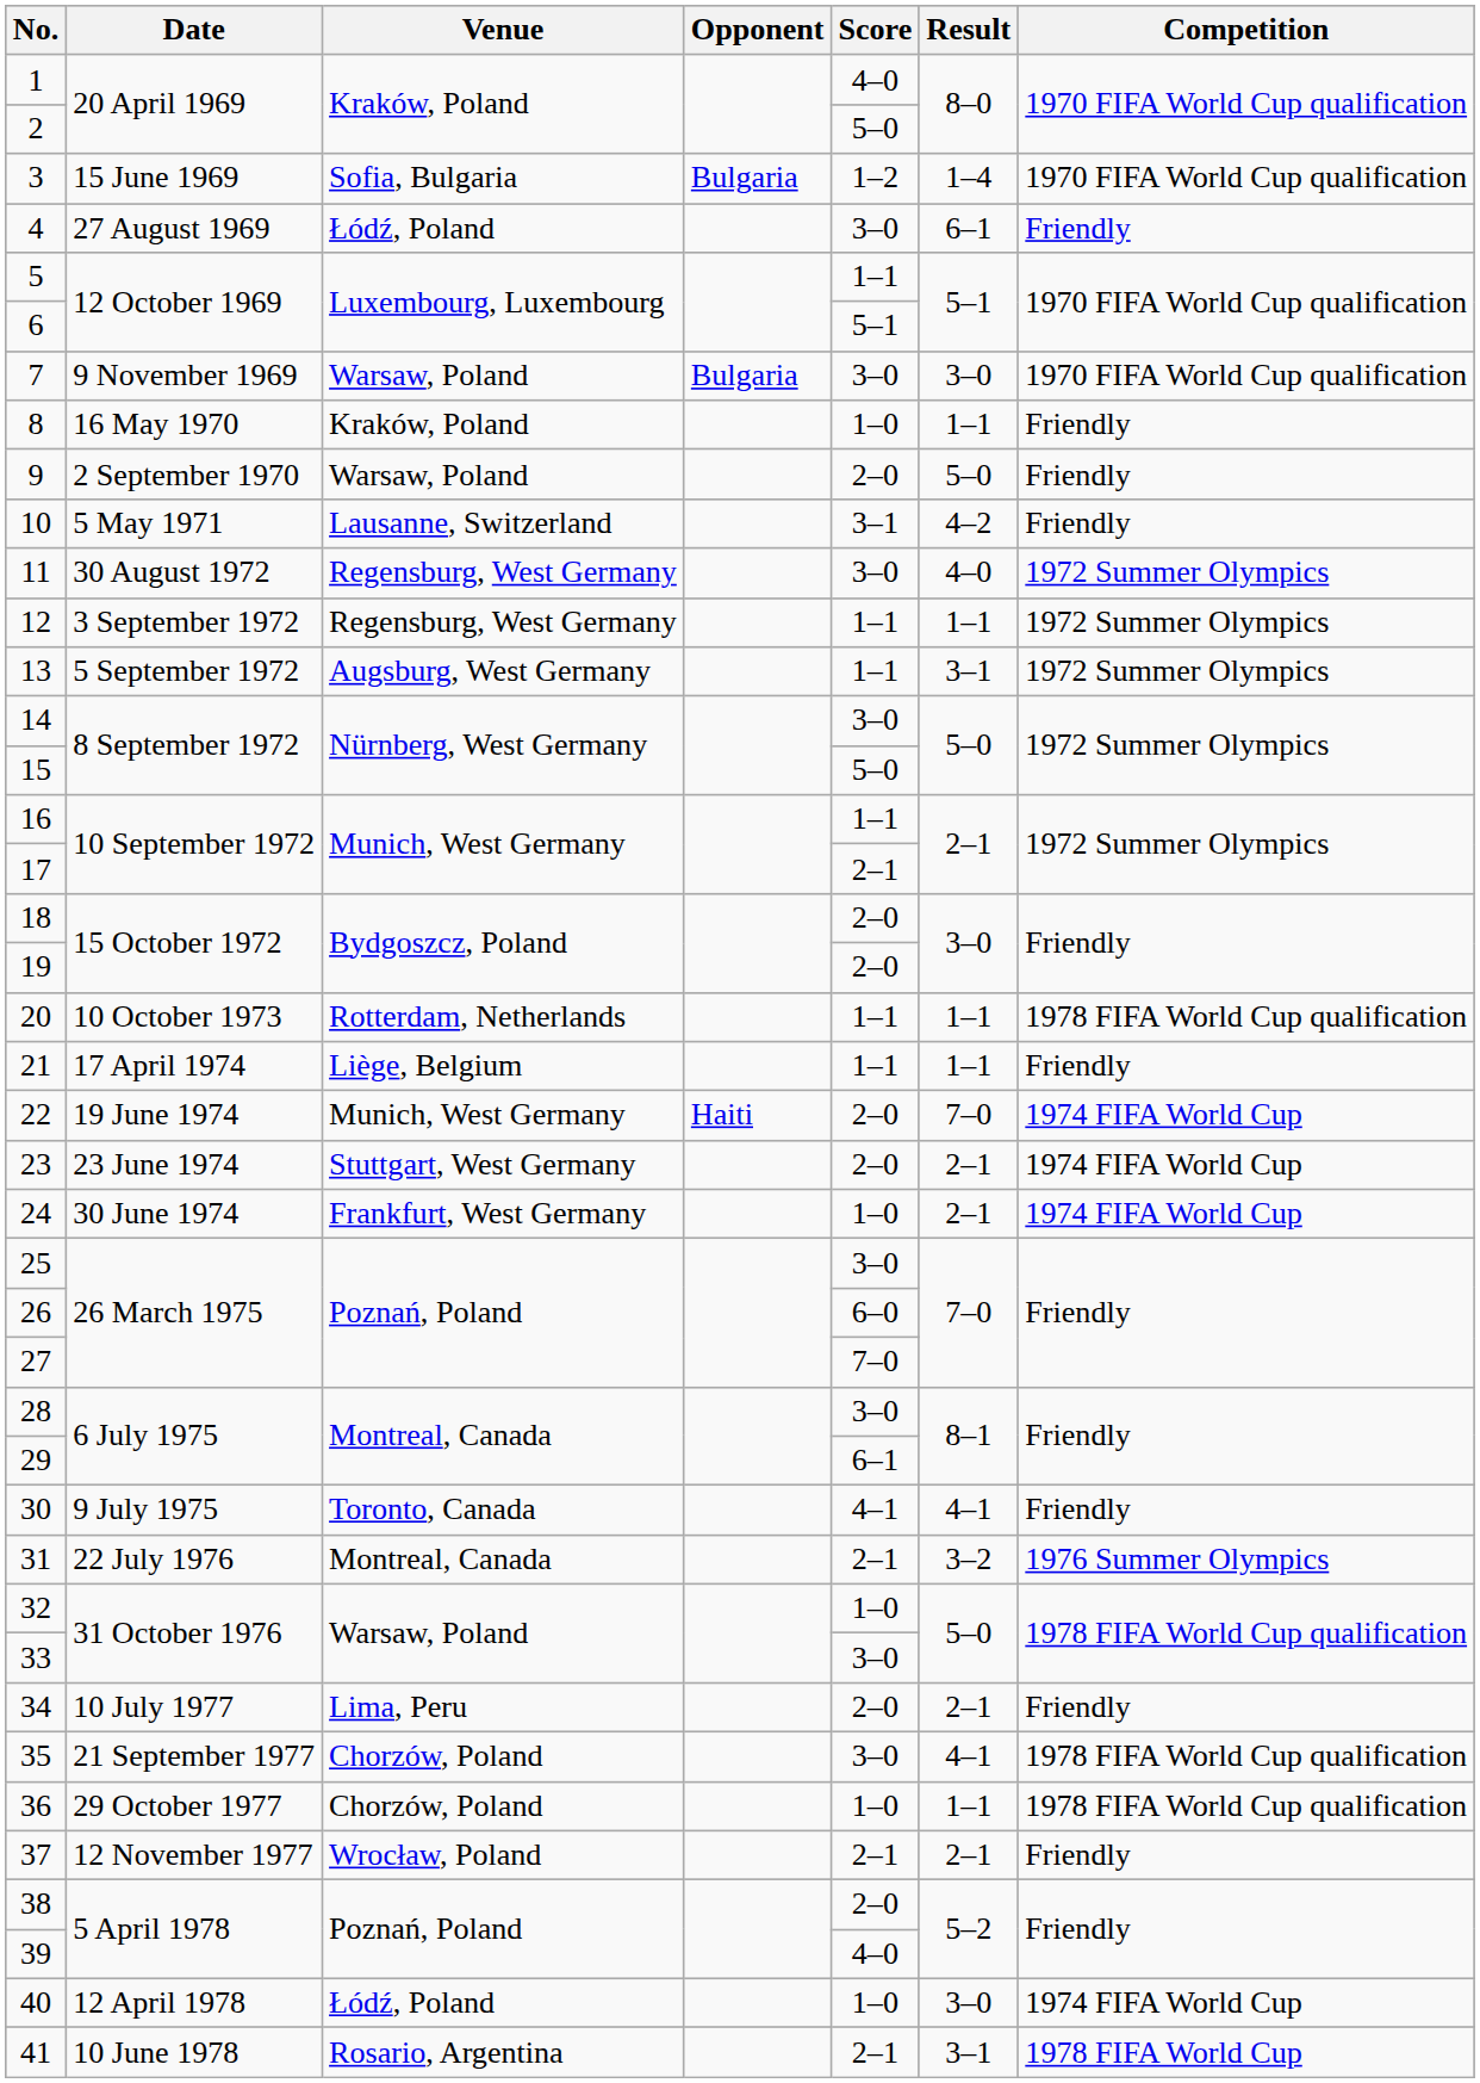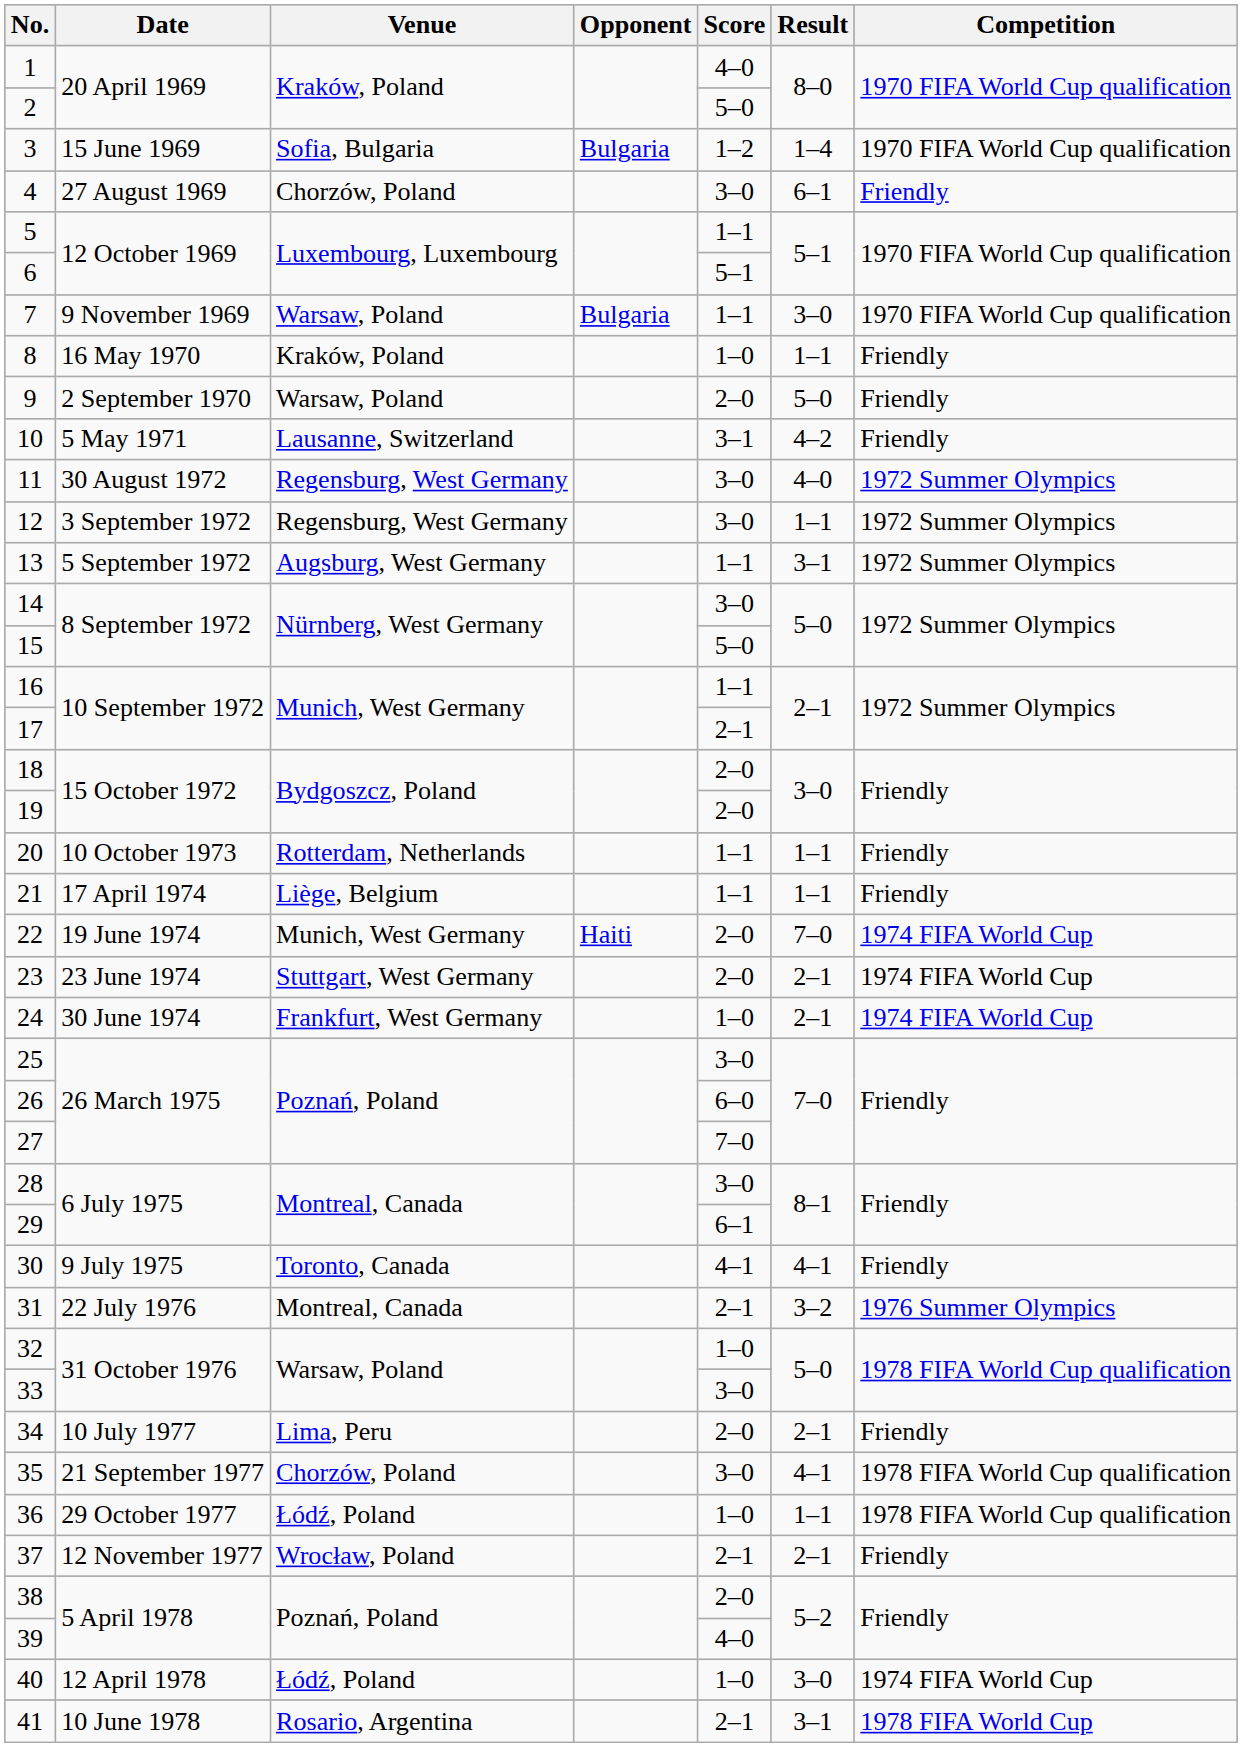 <table class="wikitable sortable">
 <tr>
 <th scope="col">No.</th>
 <th scope="col">Date</th>
 <th scope="col">Venue</th>
 <th scope="col">Opponent</th>
 <th scope="col">Score</th>
 <th scope="col">Result</th>
 <th scope="col">Competition</th>
 </tr>
 <tr>
 <td align="center">1</td>
 <td rowspan="2">20 April 1969</td>
 <td rowspan="2"><a href='#'>Kraków</a>, Poland</td>
 <td rowspan="2"></td>
 <td align="center">4–0</td>
 <td rowspan="2" style="text-align:center">8–0</td>
 <td rowspan="2"><a href='#'>1970 FIFA World Cup qualification</a></td>
 </tr>
 <tr>
 <td align="center">2</td>
 <td align="center">5–0</td>
 </tr>
 <tr>
 <td align="center">3</td>
 <td>15 June 1969</td>
 <td><a href='#'>Sofia</a>, Bulgaria</td>
 <td> <a href='#'>Bulgaria</a></td>
 <td align="center">1–2</td>
 <td align="center">1–4</td>
 <td>1970 FIFA World Cup qualification</td>
 </tr>
 <tr>
 <td align="center">4</td>
 <td>27 August 1969</td>
-<td><a href='#'>Łódź</a>, Poland</td>
+<td>Chorzów, Poland</td>
 <td></td>
 <td align="center">3–0</td>
 <td align="center">6–1</td>
 <td><a href='#'>Friendly</a></td>
 </tr>
 <tr>
 <td align="center">5</td>
 <td rowspan="2">12 October 1969</td>
 <td rowspan="2"><a href='#'>Luxembourg</a>, Luxembourg</td>
 <td rowspan="2"></td>
 <td align="center">1–1</td>
 <td rowspan="2" style="text-align:center">5–1</td>
 <td rowspan="2">1970 FIFA World Cup qualification</td>
 </tr>
 <tr>
 <td align="center">6</td>
 <td align="center">5–1</td>
 </tr>
 <tr>
 <td align="center">7</td>
 <td>9 November 1969</td>
 <td><a href='#'>Warsaw</a>, Poland</td>
 <td> <a href='#'>Bulgaria</a></td>
-<td align="center">3–0</td>
+<td align="center">1–1</td>
 <td align="center">3–0</td>
 <td>1970 FIFA World Cup qualification</td>
 </tr>
 <tr>
 <td align="center">8</td>
 <td>16 May 1970</td>
 <td>Kraków, Poland</td>
 <td></td>
 <td align="center">1–0</td>
 <td align="center">1–1</td>
 <td>Friendly</td>
 </tr>
 <tr>
 <td align="center">9</td>
 <td>2 September 1970</td>
 <td>Warsaw, Poland</td>
 <td></td>
 <td align="center">2–0</td>
 <td align="center">5–0</td>
 <td>Friendly</td>
 </tr>
 <tr>
 <td align="center">10</td>
 <td>5 May 1971</td>
 <td><a href='#'>Lausanne</a>, Switzerland</td>
 <td></td>
 <td align="center">3–1</td>
 <td align="center">4–2</td>
 <td>Friendly</td>
 </tr>
 <tr>
 <td align="center">11</td>
 <td>30 August 1972</td>
 <td><a href='#'>Regensburg</a>, <a href='#'>West Germany</a></td>
 <td></td>
 <td align="center">3–0</td>
 <td align="center">4–0</td>
 <td><a href='#'>1972 Summer Olympics</a></td>
 </tr>
 <tr>
 <td align="center">12</td>
 <td>3 September 1972</td>
 <td>Regensburg, West Germany</td>
 <td></td>
-<td align="center">1–1</td>
+<td align="center">3–0</td>
 <td align="center">1–1</td>
 <td>1972 Summer Olympics</td>
 </tr>
 <tr>
 <td align="center">13</td>
 <td>5 September 1972</td>
 <td><a href='#'>Augsburg</a>, West Germany</td>
 <td></td>
 <td align="center">1–1</td>
 <td align="center">3–1</td>
 <td>1972 Summer Olympics</td>
 </tr>
 <tr>
 <td align="center">14</td>
 <td rowspan="2">8 September 1972</td>
 <td rowspan="2"><a href='#'>Nürnberg</a>, West Germany</td>
 <td rowspan="2"></td>
 <td align="center">3–0</td>
 <td rowspan="2" style="text-align:center">5–0</td>
 <td rowspan="2">1972 Summer Olympics</td>
 </tr>
 <tr>
 <td align="center">15</td>
 <td align="center">5–0</td>
 </tr>
 <tr>
 <td align="center">16</td>
 <td rowspan="2">10 September 1972</td>
 <td rowspan="2"><a href='#'>Munich</a>, West Germany</td>
 <td rowspan="2"></td>
 <td align="center">1–1</td>
 <td rowspan="2" style="text-align:center">2–1</td>
 <td rowspan="2">1972 Summer Olympics</td>
 </tr>
 <tr>
 <td align="center">17</td>
 <td align="center">2–1</td>
 </tr>
 <tr>
 <td align="center">18</td>
 <td rowspan="2">15 October 1972</td>
 <td rowspan="2"><a href='#'>Bydgoszcz</a>, Poland</td>
 <td rowspan="2"></td>
 <td align="center">2–0</td>
 <td rowspan="2" style="text-align:center">3–0</td>
 <td rowspan="2">Friendly</td>
 </tr>
 <tr>
 <td align="center">19</td>
 <td align="center">2–0</td>
 </tr>
 <tr>
 <td align="center">20</td>
 <td>10 October 1973</td>
 <td><a href='#'>Rotterdam</a>, Netherlands</td>
 <td></td>
 <td align="center">1–1</td>
 <td align="center">1–1</td>
-<td>1978 FIFA World Cup qualification</td>
+<td>Friendly</td>
 </tr>
 <tr>
 <td align="center">21</td>
 <td>17 April 1974</td>
 <td><a href='#'>Liège</a>, Belgium</td>
 <td></td>
 <td align="center">1–1</td>
 <td align="center">1–1</td>
 <td>Friendly</td>
 </tr>
 <tr>
 <td align="center">22</td>
 <td>19 June 1974</td>
 <td>Munich, West Germany</td>
 <td> <a href='#'>Haiti</a></td>
 <td align="center">2–0</td>
 <td align="center">7–0</td>
 <td><a href='#'>1974 FIFA World Cup</a></td>
 </tr>
 <tr>
 <td align="center">23</td>
 <td>23 June 1974</td>
 <td><a href='#'>Stuttgart</a>, West Germany</td>
 <td></td>
 <td align="center">2–0</td>
 <td align="center">2–1</td>
 <td>1974 FIFA World Cup</td>
 </tr>
 <tr>
 <td align="center">24</td>
 <td>30 June 1974</td>
 <td><a href='#'>Frankfurt</a>, West Germany</td>
 <td></td>
 <td align="center">1–0</td>
 <td align="center">2–1</td>
 <td><a href='#'>1974 FIFA World Cup</a></td>
 </tr>
 <tr>
 <td align="center">25</td>
 <td rowspan="3">26 March 1975</td>
 <td rowspan="3"><a href='#'>Poznań</a>, Poland</td>
 <td rowspan="3"></td>
 <td align="center">3–0</td>
 <td rowspan="3" style="text-align:center">7–0</td>
 <td rowspan="3">Friendly</td>
 </tr>
 <tr>
 <td align="center">26</td>
 <td align="center">6–0</td>
 </tr>
 <tr>
 <td align="center">27</td>
 <td align="center">7–0</td>
 </tr>
 <tr>
 <td align="center">28</td>
 <td rowspan="2">6 July 1975</td>
 <td rowspan="2"><a href='#'>Montreal</a>, Canada</td>
 <td rowspan="2"></td>
 <td align="center">3–0</td>
 <td rowspan="2" style="text-align:center">8–1</td>
 <td rowspan="2">Friendly</td>
 </tr>
 <tr>
 <td align="center">29</td>
 <td align="center">6–1</td>
 </tr>
 <tr>
 <td align="center">30</td>
 <td>9 July 1975</td>
 <td><a href='#'>Toronto</a>, Canada</td>
 <td></td>
 <td align="center">4–1</td>
 <td align="center">4–1</td>
 <td>Friendly</td>
 </tr>
 <tr>
 <td align="center">31</td>
 <td>22 July 1976</td>
 <td>Montreal, Canada</td>
 <td></td>
 <td align="center">2–1</td>
 <td align="center">3–2</td>
 <td><a href='#'>1976 Summer Olympics</a></td>
 </tr>
 <tr>
 <td align="center">32</td>
 <td rowspan="2">31 October 1976</td>
 <td rowspan="2">Warsaw, Poland</td>
 <td rowspan="2"></td>
 <td align="center">1–0</td>
 <td rowspan="2" style="text-align:center">5–0</td>
 <td rowspan="2"><a href='#'>1978 FIFA World Cup qualification</a></td>
 </tr>
 <tr>
 <td align="center">33</td>
 <td align="center">3–0</td>
 </tr>
 <tr>
 <td align="center">34</td>
 <td>10 July 1977</td>
 <td><a href='#'>Lima</a>, Peru</td>
 <td></td>
 <td align="center">2–0</td>
 <td align="center">2–1</td>
 <td>Friendly</td>
 </tr>
 <tr>
 <td align="center">35</td>
 <td>21 September 1977</td>
 <td><a href='#'>Chorzów</a>, Poland</td>
 <td></td>
 <td align="center">3–0</td>
 <td align="center">4–1</td>
 <td>1978 FIFA World Cup qualification</td>
 </tr>
 <tr>
 <td align="center">36</td>
 <td>29 October 1977</td>
-<td>Chorzów, Poland</td>
+<td><a href='#'>Łódź</a>, Poland</td>
 <td></td>
 <td align="center">1–0</td>
 <td align="center">1–1</td>
 <td>1978 FIFA World Cup qualification</td>
 </tr>
 <tr>
 <td align="center">37</td>
 <td>12 November 1977</td>
 <td><a href='#'>Wrocław</a>, Poland</td>
 <td></td>
 <td align="center">2–1</td>
 <td align="center">2–1</td>
 <td>Friendly</td>
 </tr>
 <tr>
 <td align="center">38</td>
 <td rowspan="2">5 April 1978</td>
 <td rowspan="2">Poznań, Poland</td>
 <td rowspan="2"></td>
 <td align="center">2–0</td>
 <td rowspan="2" style="text-align:center">5–2</td>
 <td rowspan="2">Friendly</td>
 </tr>
 <tr>
 <td align="center">39</td>
 <td align="center">4–0</td>
 </tr>
 <tr>
 <td align="center">40</td>
 <td>12 April 1978</td>
 <td><a href='#'>Łódź</a>, Poland</td>
 <td></td>
 <td align="center">1–0</td>
 <td align="center">3–0</td>
 <td>1974 FIFA World Cup</td>
 </tr>
 <tr>
 <td align="center">41</td>
 <td>10 June 1978</td>
 <td><a href='#'>Rosario</a>, Argentina</td>
 <td></td>
 <td align="center">2–1</td>
 <td align="center">3–1</td>
 <td><a href='#'>1978 FIFA World Cup</a></td>
 </tr>
 </table>
